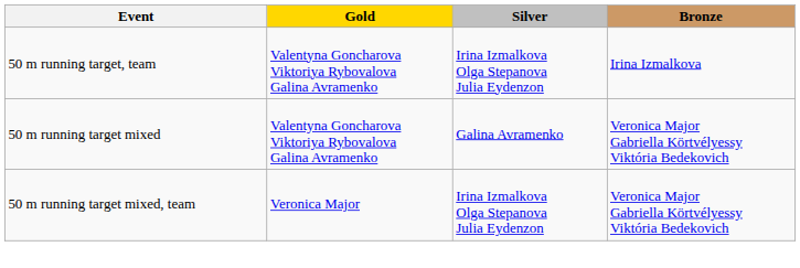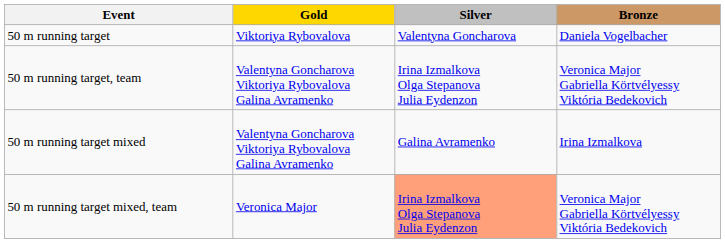 <table class="wikitable" width=70% style="font-size:100%; text-align:left;">
 <tr align=center>
 <th>Event</th>
 <td bgcolor=gold><strong>Gold</strong></td>
 <td bgcolor=silver><strong>Silver</strong></td>
 <td bgcolor=cc9966><strong>Bronze</strong></td>
 </tr>
 <tr>
+<td>50 m running target</td>
+<td> <a href='#'>Viktoriya Rybovalova</a></td>
+<td> <a href='#'>Valentyna Goncharova</a></td>
+<td> <a href='#'>Daniela Vogelbacher</a></td>
+</tr>
+<tr>
 <td>50 m running target, team</td>
 <td> <br><a href='#'>Valentyna Goncharova</a><br><a href='#'>Viktoriya Rybovalova</a><br><a href='#'>Galina Avramenko</a></td>
 <td> <br><a href='#'>Irina Izmalkova</a><br><a href='#'>Olga Stepanova</a><br><a href='#'>Julia Eydenzon</a></td>
-<td> <a href='#'>Irina Izmalkova</a></td>
+<td> <br><a href='#'>Veronica Major</a><br><a href='#'>Gabriella Körtvélyessy</a><br><a href='#'>Viktória Bedekovich</a></td>
 </tr>
 <tr>
 <td>50 m running target mixed</td>
 <td> <br><a href='#'>Valentyna Goncharova</a><br><a href='#'>Viktoriya Rybovalova</a><br><a href='#'>Galina Avramenko</a></td>
 <td> <a href='#'>Galina Avramenko</a></td>
-<td> <br><a href='#'>Veronica Major</a><br><a href='#'>Gabriella Körtvélyessy</a><br><a href='#'>Viktória Bedekovich</a></td>
+<td> <a href='#'>Irina Izmalkova</a></td>
 </tr>
 <tr>
 <td>50 m running target mixed, team</td>
 <td> <a href='#'>Veronica Major</a></td>
-<td> <br><a href='#'>Irina Izmalkova</a><br><a href='#'>Olga Stepanova</a><br><a href='#'>Julia Eydenzon</a></td>
+<td style="background: lightsalmon;"> <br><a href='#'>Irina Izmalkova</a><br><a href='#'>Olga Stepanova</a><br><a href='#'>Julia Eydenzon</a></td>
 <td> <br><a href='#'>Veronica Major</a><br><a href='#'>Gabriella Körtvélyessy</a><br><a href='#'>Viktória Bedekovich</a></td>
 </tr>
 </table>
